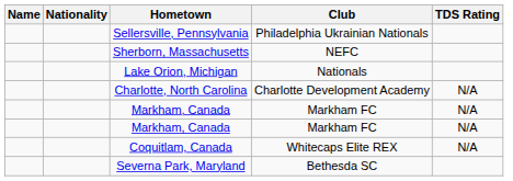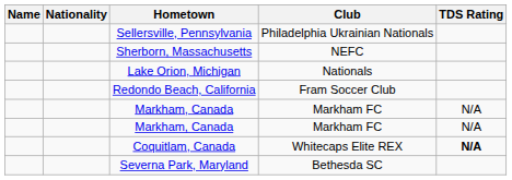 <table class="wikitable" style="font-size:90%; text-align: center;" border="1">
 <tr>
 <th>Name</th>
 <th>Nationality</th>
 <th>Hometown</th>
 <th>Club</th>
 <th>TDS Rating</th>
 </tr>
 <tr>
 <td></td>
 <td></td>
 <td><a href='#'>Sellersville, Pennsylvania</a></td>
 <td>Philadelphia Ukrainian Nationals</td>
 <td></td>
 </tr>
 <tr>
 <td></td>
 <td></td>
 <td><a href='#'>Sherborn, Massachusetts</a></td>
 <td>NEFC</td>
 <td></td>
 </tr>
 <tr>
 <td></td>
 <td></td>
 <td><a href='#'>Lake Orion, Michigan</a></td>
 <td>Nationals</td>
 <td></td>
 </tr>
 <tr>
 <td></td>
 <td></td>
-<td><a href='#'>Charlotte, North Carolina</a></td>
-<td>Charlotte Development Academy</td>
-<td>N/A</td>
+<td><a href='#'>Redondo Beach, California</a></td>
+<td>Fram Soccer Club</td>
+<td></td>
 </tr>
 <tr>
 <td></td>
 <td></td>
 <td><a href='#'>Markham, Canada</a></td>
 <td>Markham FC</td>
 <td>N/A</td>
 </tr>
 <tr>
 <td></td>
 <td></td>
 <td><a href='#'>Markham, Canada</a></td>
 <td>Markham FC</td>
 <td>N/A</td>
 </tr>
 <tr>
 <td></td>
 <td></td>
 <td><a href='#'>Coquitlam, Canada</a></td>
 <td>Whitecaps Elite REX</td>
-<td>N/A</td>
+<td><strong>N/A</strong></td>
 </tr>
 <tr>
 <td></td>
 <td></td>
 <td><a href='#'>Severna Park, Maryland</a></td>
 <td>Bethesda SC</td>
 <td></td>
 </tr>
 </table>
